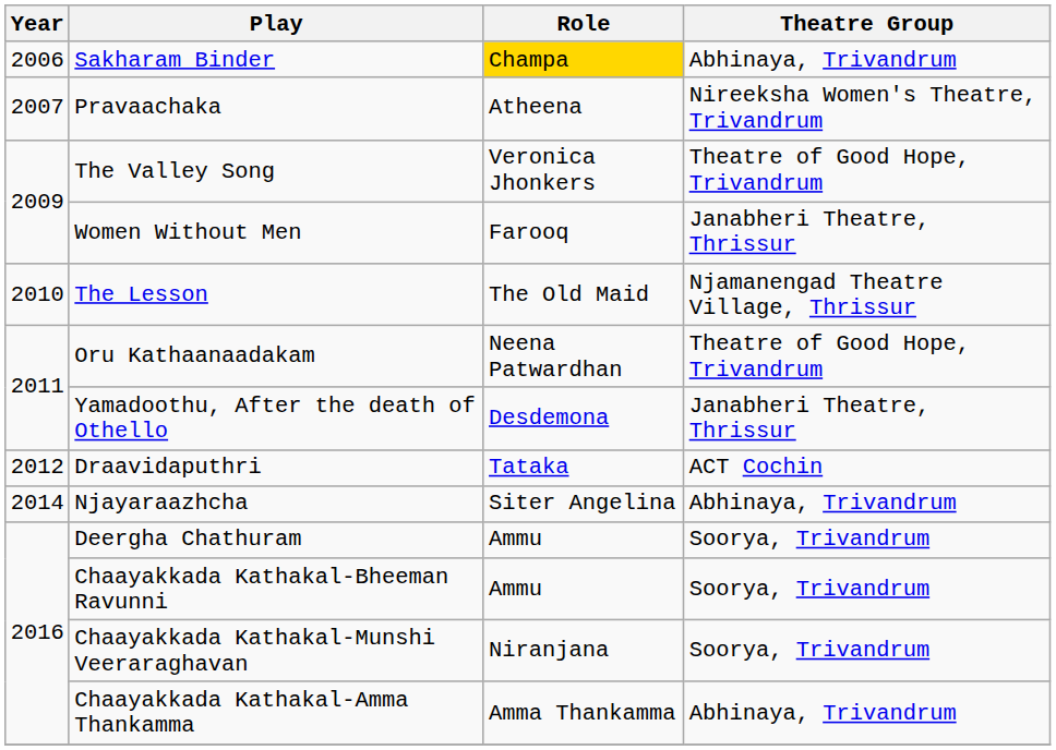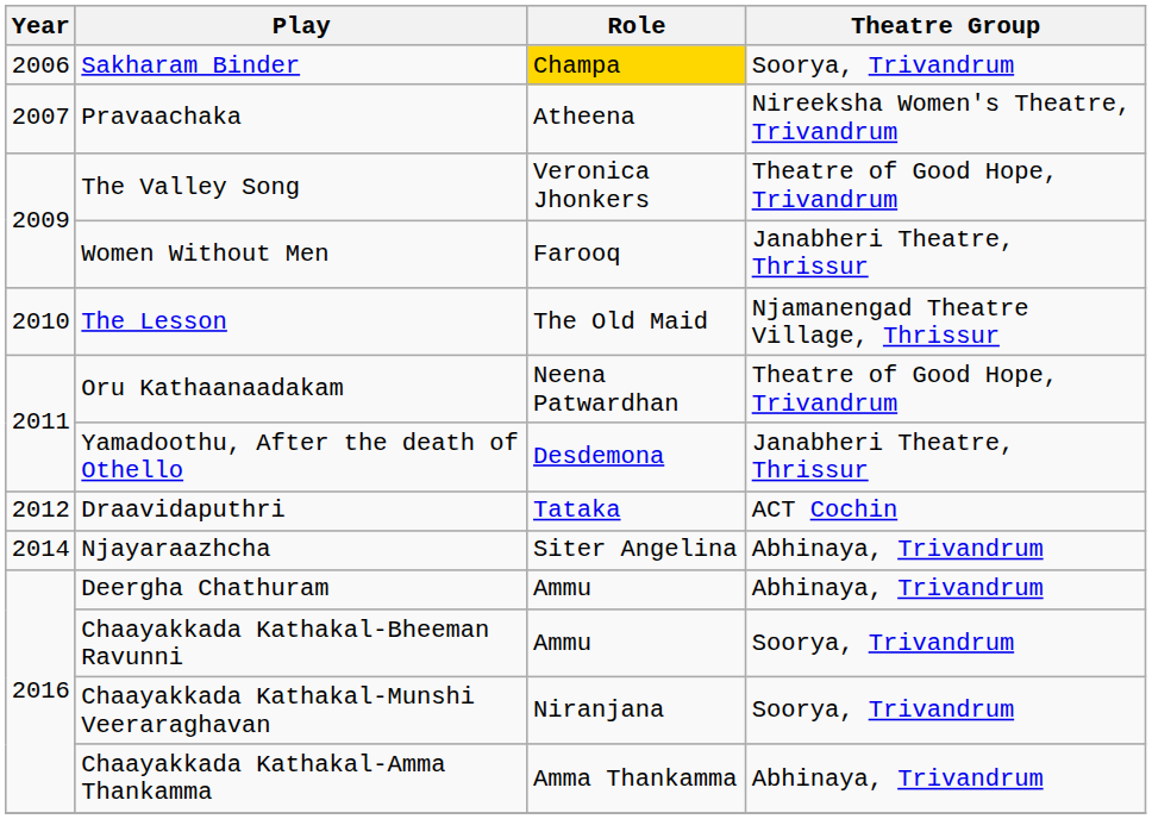 <table class="wikitable sortable">
 <tr>
 <th>Year</th>
 <th>Play</th>
 <th>Role</th>
 <th>Theatre Group</th>
 </tr>
 <tr>
 <td>2006</td>
 <td><a href='#'>Sakharam Binder</a></td>
 <td style="background: gold;">Champa</td>
-<td>Abhinaya, <a href='#'>Trivandrum</a></td>
+<td>Soorya, <a href='#'>Trivandrum</a></td>
 </tr>
 <tr>
 <td>2007</td>
 <td>Pravaachaka</td>
 <td>Atheena</td>
 <td>Nireeksha Women's Theatre, <a href='#'>Trivandrum</a></td>
 </tr>
 <tr>
 <td rowspan=2>2009</td>
 <td>The Valley Song</td>
 <td>Veronica Jhonkers</td>
 <td>Theatre of Good Hope, <a href='#'>Trivandrum</a></td>
 </tr>
 <tr>
 <td>Women Without Men</td>
 <td>Farooq</td>
 <td>Janabheri Theatre, <a href='#'>Thrissur</a></td>
 </tr>
 <tr>
 <td>2010</td>
 <td><a href='#'>The Lesson</a></td>
 <td>The Old Maid</td>
 <td>Njamanengad  Theatre Village, <a href='#'>Thrissur</a></td>
 </tr>
 <tr>
 <td rowspan=2>2011</td>
 <td>Oru Kathaanaadakam</td>
 <td>Neena Patwardhan</td>
 <td>Theatre of Good Hope, <a href='#'>Trivandrum</a></td>
 </tr>
 <tr>
 <td>Yamadoothu, After the death of <a href='#'>Othello</a></td>
 <td><a href='#'>Desdemona</a></td>
 <td>Janabheri Theatre, <a href='#'>Thrissur</a></td>
 </tr>
 <tr>
 <td>2012</td>
 <td>Draavidaputhri</td>
 <td><a href='#'>Tataka</a></td>
 <td>ACT <a href='#'>Cochin</a></td>
 </tr>
 <tr>
 <td>2014</td>
 <td>Njayaraazhcha</td>
 <td>Siter Angelina</td>
 <td>Abhinaya, <a href='#'>Trivandrum</a></td>
 </tr>
 <tr>
 <td rowspan=4>2016</td>
 <td>Deergha Chathuram</td>
 <td>Ammu</td>
-<td>Soorya, <a href='#'>Trivandrum</a></td>
+<td>Abhinaya, <a href='#'>Trivandrum</a></td>
 </tr>
 <tr>
 <td>Chaayakkada Kathakal-Bheeman Ravunni</td>
 <td>Ammu</td>
 <td>Soorya, <a href='#'>Trivandrum</a></td>
 </tr>
 <tr>
 <td>Chaayakkada Kathakal-Munshi Veeraraghavan</td>
 <td>Niranjana</td>
 <td>Soorya, <a href='#'>Trivandrum</a></td>
 </tr>
 <tr>
 <td>Chaayakkada Kathakal-Amma Thankamma</td>
 <td>Amma Thankamma</td>
 <td>Abhinaya, <a href='#'>Trivandrum</a></td>
 </tr>
 <tr>
 </tr>
 </table>
